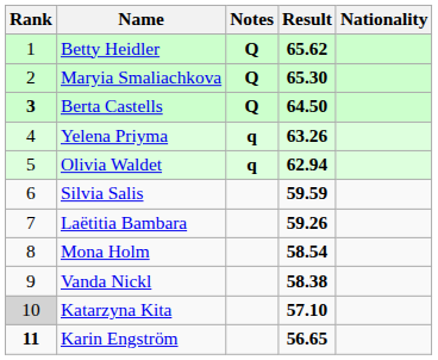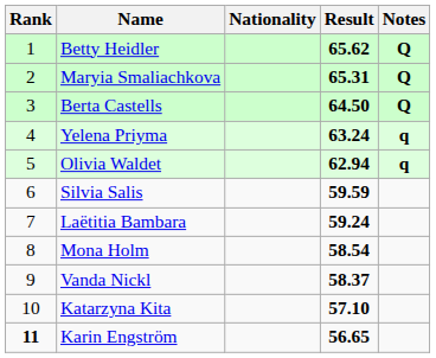 <table class="wikitable sortable" style="text-align:center">
 <tr>
 <th>Rank</th>
 <th>Name</th>
+<th>Nationality</th>
+<th>Result</th>
 <th>Notes</th>
-<th>Result</th>
-<th>Nationality</th>
 </tr>
 <tr bgcolor=ccffcc>
 <td>1</td>
 <td align=left><a href='#'>Betty Heidler</a></td>
+<td align=left></td>
+<td><strong>65.62</strong></td>
 <td><strong>Q</strong></td>
-<td><strong>65.62</strong></td>
-<td align=left></td>
 </tr>
 <tr bgcolor=ccffcc>
 <td>2</td>
 <td align=left><a href='#'>Maryia Smaliachkova</a></td>
+<td align=left></td>
+<td><strong>65.31</strong></td>
 <td><strong>Q</strong></td>
-<td><strong>65.30</strong></td>
-<td align=left></td>
 </tr>
 <tr bgcolor=ccffcc>
-<td><strong>3</strong></td>
+<td>3</td>
 <td align=left><a href='#'>Berta Castells</a></td>
+<td align=left></td>
+<td><strong>64.50</strong></td>
 <td><strong>Q</strong></td>
-<td><strong>64.50</strong></td>
-<td align=left></td>
 </tr>
 <tr bgcolor=ddffdd>
 <td>4</td>
 <td align=left><a href='#'>Yelena Priyma</a></td>
+<td align=left></td>
+<td><strong>63.24</strong></td>
 <td><strong>q</strong></td>
-<td><strong>63.26</strong></td>
-<td align=left></td>
 </tr>
 <tr bgcolor=ddffdd>
 <td>5</td>
 <td align=left><a href='#'>Olivia Waldet</a></td>
+<td align=left></td>
+<td><strong>62.94</strong></td>
 <td><strong>q</strong></td>
-<td><strong>62.94</strong></td>
-<td align=left></td>
 </tr>
 <tr>
 <td>6</td>
 <td align=left><a href='#'>Silvia Salis</a></td>
+<td align=left></td>
+<td><strong>59.59</strong></td>
 <td></td>
-<td><strong>59.59</strong></td>
-<td align=left></td>
 </tr>
 <tr>
 <td>7</td>
 <td align=left><a href='#'>Laëtitia Bambara</a></td>
+<td align=left></td>
+<td><strong>59.24</strong></td>
 <td></td>
-<td><strong>59.26</strong></td>
-<td align=left></td>
 </tr>
 <tr>
 <td>8</td>
 <td align=left><a href='#'>Mona Holm</a></td>
+<td align=left></td>
+<td><strong>58.54</strong></td>
 <td></td>
-<td><strong>58.54</strong></td>
-<td align=left></td>
 </tr>
 <tr>
 <td>9</td>
 <td align=left><a href='#'>Vanda Nickl</a></td>
+<td align=left></td>
+<td><strong>58.37</strong></td>
 <td></td>
-<td><strong>58.38</strong></td>
-<td align=left></td>
 </tr>
 <tr>
-<td style="background: lightgrey;">10</td>
+<td>10</td>
 <td align=left><a href='#'>Katarzyna Kita</a></td>
+<td align=left></td>
+<td><strong>57.10</strong></td>
 <td></td>
-<td><strong>57.10</strong></td>
-<td align=left></td>
 </tr>
 <tr>
 <td><strong>11</strong></td>
 <td align=left><a href='#'>Karin Engström</a></td>
+<td align=left></td>
+<td><strong>56.65</strong></td>
 <td></td>
-<td><strong>56.65</strong></td>
-<td align=left></td>
 </tr>
 </table>
